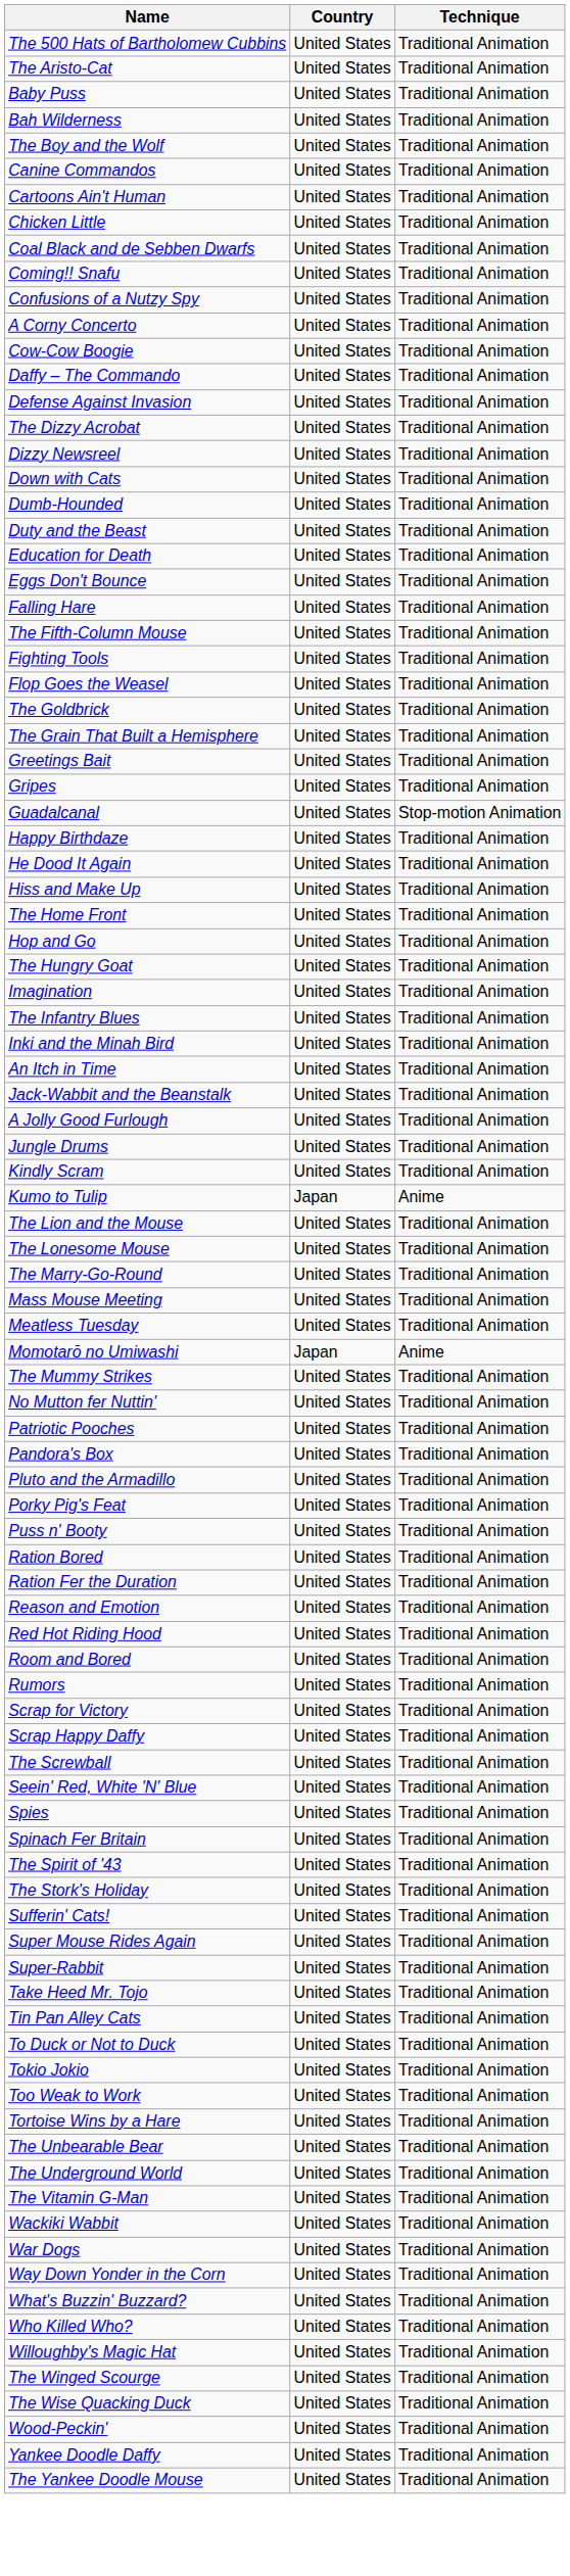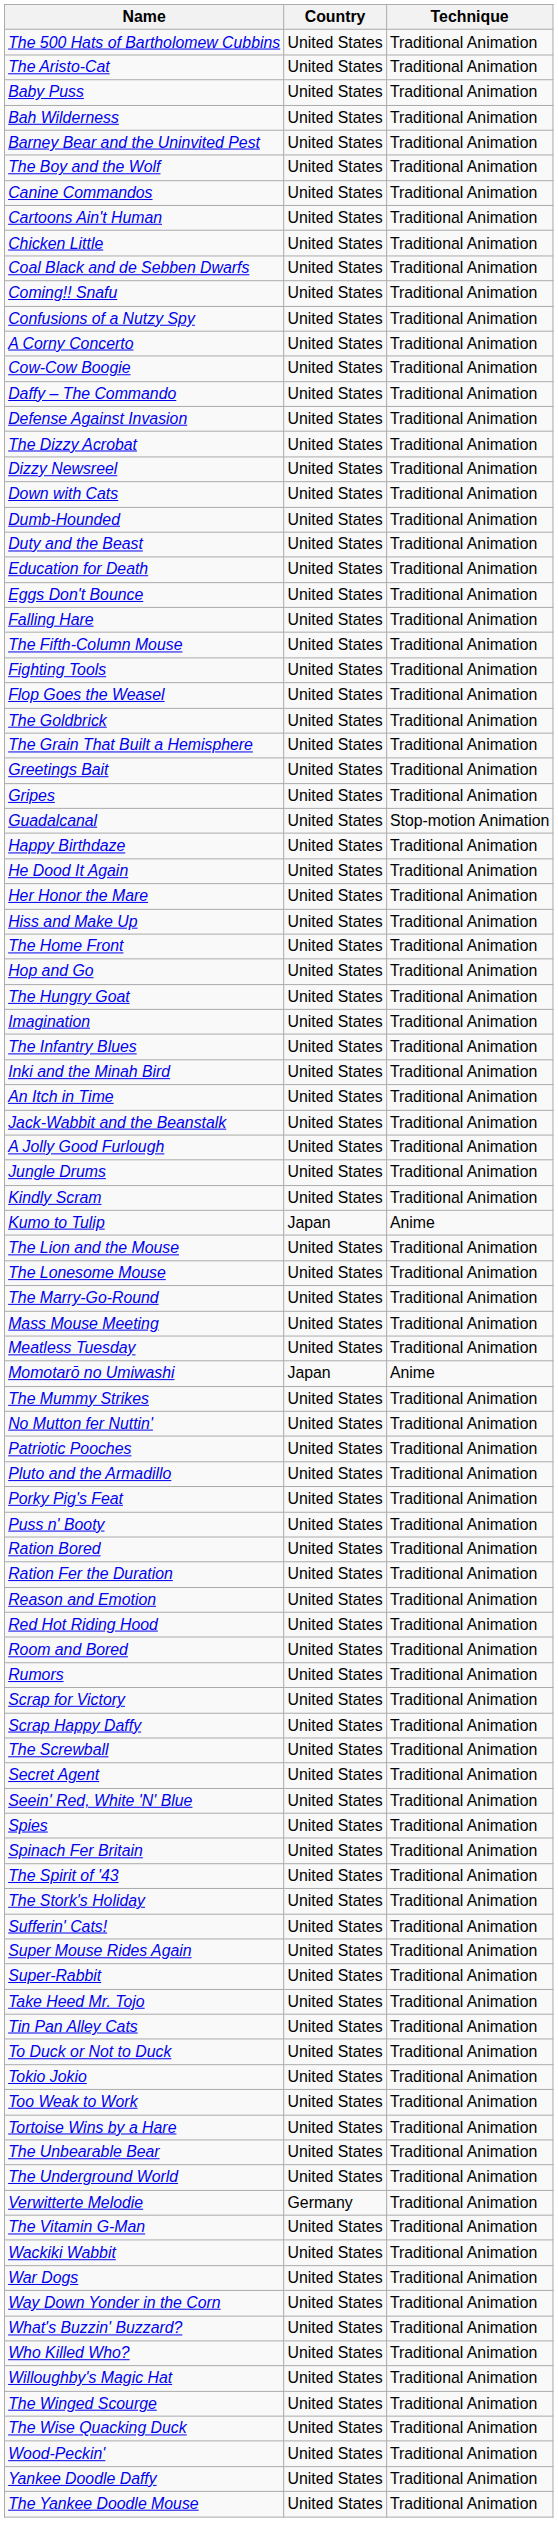 <table class="wikitable sortable">
 <tr>
 <th>Name</th>
 <th>Country</th>
 <th>Technique</th>
 </tr>
 <tr>
 <td><em><a href='#'>The 500 Hats of Bartholomew Cubbins</a></em></td>
 <td>United States</td>
 <td>Traditional Animation</td>
 </tr>
 <tr>
 <td><em><a href='#'>The Aristo-Cat</a></em></td>
 <td>United States</td>
 <td>Traditional Animation</td>
 </tr>
 <tr>
 <td><em><a href='#'>Baby Puss</a></em></td>
 <td>United States</td>
 <td>Traditional Animation</td>
 </tr>
 <tr>
 <td><em><a href='#'>Bah Wilderness</a></em></td>
+<td>United States</td>
+<td>Traditional Animation</td>
+</tr>
+<tr>
+<td><em><a href='#'>Barney Bear and the Uninvited Pest</a></em></td>
 <td>United States</td>
 <td>Traditional Animation</td>
 </tr>
 <tr>
 <td><em><a href='#'>The Boy and the Wolf</a></em></td>
 <td>United States</td>
 <td>Traditional Animation</td>
 </tr>
 <tr>
 <td><em><a href='#'>Canine Commandos</a></em></td>
 <td>United States</td>
 <td>Traditional Animation</td>
 </tr>
 <tr>
 <td><em><a href='#'>Cartoons Ain't Human</a></em></td>
 <td>United States</td>
 <td>Traditional Animation</td>
 </tr>
 <tr>
 <td><em><a href='#'>Chicken Little</a></em></td>
 <td>United States</td>
 <td>Traditional Animation</td>
 </tr>
 <tr>
 <td><em><a href='#'>Coal Black and de Sebben Dwarfs</a></em></td>
 <td>United States</td>
 <td>Traditional Animation</td>
 </tr>
 <tr>
 <td><em><a href='#'>Coming!! Snafu</a></em></td>
 <td>United States</td>
 <td>Traditional Animation</td>
 </tr>
 <tr>
 <td><em><a href='#'>Confusions of a Nutzy Spy</a></em></td>
 <td>United States</td>
 <td>Traditional Animation</td>
 </tr>
 <tr>
 <td><em><a href='#'>A Corny Concerto</a></em></td>
 <td>United States</td>
 <td>Traditional Animation</td>
 </tr>
 <tr>
 <td><em><a href='#'>Cow-Cow Boogie</a></em></td>
 <td>United States</td>
 <td>Traditional Animation</td>
 </tr>
 <tr>
 <td><em><a href='#'>Daffy – The Commando</a></em></td>
 <td>United States</td>
 <td>Traditional Animation</td>
 </tr>
 <tr>
 <td><em><a href='#'>Defense Against Invasion</a></em></td>
 <td>United States</td>
 <td>Traditional Animation</td>
 </tr>
 <tr>
 <td><em><a href='#'>The Dizzy Acrobat</a></em></td>
 <td>United States</td>
 <td>Traditional Animation</td>
 </tr>
 <tr>
 <td><em><a href='#'>Dizzy Newsreel</a></em></td>
 <td>United States</td>
 <td>Traditional Animation</td>
 </tr>
 <tr>
 <td><em><a href='#'>Down with Cats</a></em></td>
 <td>United States</td>
 <td>Traditional Animation</td>
 </tr>
 <tr>
 <td><em><a href='#'>Dumb-Hounded</a></em></td>
 <td>United States</td>
 <td>Traditional Animation</td>
 </tr>
 <tr>
 <td><em><a href='#'>Duty and the Beast</a></em></td>
 <td>United States</td>
 <td>Traditional Animation</td>
 </tr>
 <tr>
 <td><em><a href='#'>Education for Death</a></em></td>
 <td>United States</td>
 <td>Traditional Animation</td>
 </tr>
 <tr>
 <td><em><a href='#'>Eggs Don't Bounce</a></em></td>
 <td>United States</td>
 <td>Traditional Animation</td>
 </tr>
 <tr>
 <td><em><a href='#'>Falling Hare</a></em></td>
 <td>United States</td>
 <td>Traditional Animation</td>
 </tr>
 <tr>
 <td><em><a href='#'>The Fifth-Column Mouse</a></em></td>
 <td>United States</td>
 <td>Traditional Animation</td>
 </tr>
 <tr>
 <td><em><a href='#'>Fighting Tools</a></em></td>
 <td>United States</td>
 <td>Traditional Animation</td>
 </tr>
 <tr>
 <td><em><a href='#'>Flop Goes the Weasel</a></em></td>
 <td>United States</td>
 <td>Traditional Animation</td>
 </tr>
 <tr>
 <td><em><a href='#'>The Goldbrick</a></em></td>
 <td>United States</td>
 <td>Traditional Animation</td>
 </tr>
 <tr>
 <td><em><a href='#'>The Grain That Built a Hemisphere</a></em></td>
 <td>United States</td>
 <td>Traditional Animation</td>
 </tr>
 <tr>
 <td><em><a href='#'>Greetings Bait</a></em></td>
 <td>United States</td>
 <td>Traditional Animation</td>
 </tr>
 <tr>
 <td><em><a href='#'>Gripes</a></em></td>
 <td>United States</td>
 <td>Traditional Animation</td>
 </tr>
 <tr>
 <td><em><a href='#'>Guadalcanal</a></em></td>
 <td>United States</td>
 <td>Stop-motion Animation</td>
 </tr>
 <tr>
 <td><em><a href='#'>Happy Birthdaze</a></em></td>
 <td>United States</td>
 <td>Traditional Animation</td>
 </tr>
 <tr>
 <td><em><a href='#'>He Dood It Again</a></em></td>
 <td>United States</td>
 <td>Traditional Animation</td>
 </tr>
 <tr>
+<td><em><a href='#'>Her Honor the Mare</a></em></td>
+<td>United States</td>
+<td>Traditional Animation</td>
+</tr>
+<tr>
 <td><em><a href='#'>Hiss and Make Up</a></em></td>
 <td>United States</td>
 <td>Traditional Animation</td>
 </tr>
 <tr>
 <td><em><a href='#'>The Home Front</a></em></td>
 <td>United States</td>
 <td>Traditional Animation</td>
 </tr>
 <tr>
 <td><em><a href='#'>Hop and Go</a></em></td>
 <td>United States</td>
 <td>Traditional Animation</td>
 </tr>
 <tr>
 <td><em><a href='#'>The Hungry Goat</a></em></td>
 <td>United States</td>
 <td>Traditional Animation</td>
 </tr>
 <tr>
 <td><em><a href='#'>Imagination</a></em></td>
 <td>United States</td>
 <td>Traditional Animation</td>
 </tr>
 <tr>
 <td><em><a href='#'>The Infantry Blues</a></em></td>
 <td>United States</td>
 <td>Traditional Animation</td>
 </tr>
 <tr>
 <td><em><a href='#'>Inki and the Minah Bird</a></em></td>
 <td>United States</td>
 <td>Traditional Animation</td>
 </tr>
 <tr>
 <td><em><a href='#'>An Itch in Time</a></em></td>
 <td>United States</td>
 <td>Traditional Animation</td>
 </tr>
 <tr>
 <td><em><a href='#'>Jack-Wabbit and the Beanstalk</a></em></td>
 <td>United States</td>
 <td>Traditional Animation</td>
 </tr>
 <tr>
 <td><em><a href='#'>A Jolly Good Furlough</a></em></td>
 <td>United States</td>
 <td>Traditional Animation</td>
 </tr>
 <tr>
 <td><em><a href='#'>Jungle Drums</a></em></td>
 <td>United States</td>
 <td>Traditional Animation</td>
 </tr>
 <tr>
 <td><em><a href='#'>Kindly Scram</a></em></td>
 <td>United States</td>
 <td>Traditional Animation</td>
 </tr>
 <tr>
 <td><em><a href='#'>Kumo to Tulip</a></em></td>
 <td>Japan</td>
 <td>Anime</td>
 </tr>
 <tr>
 <td><em><a href='#'>The Lion and the Mouse</a></em></td>
 <td>United States</td>
 <td>Traditional Animation</td>
 </tr>
 <tr>
 <td><em><a href='#'>The Lonesome Mouse</a></em></td>
 <td>United States</td>
 <td>Traditional Animation</td>
 </tr>
 <tr>
 <td><em><a href='#'>The Marry-Go-Round</a></em></td>
 <td>United States</td>
 <td>Traditional Animation</td>
 </tr>
 <tr>
 <td><em><a href='#'>Mass Mouse Meeting</a></em></td>
 <td>United States</td>
 <td>Traditional Animation</td>
 </tr>
 <tr>
 <td><em><a href='#'>Meatless Tuesday</a></em></td>
 <td>United States</td>
 <td>Traditional Animation</td>
 </tr>
 <tr>
 <td><em><a href='#'>Momotarō no Umiwashi</a></em></td>
 <td>Japan</td>
 <td>Anime</td>
 </tr>
 <tr>
 <td><em><a href='#'>The Mummy Strikes</a></em></td>
 <td>United States</td>
 <td>Traditional Animation</td>
 </tr>
 <tr>
 <td><em><a href='#'>No Mutton fer Nuttin'</a></em></td>
 <td>United States</td>
 <td>Traditional Animation</td>
 </tr>
 <tr>
 <td><em><a href='#'>Patriotic Pooches</a></em></td>
 <td>United States</td>
 <td>Traditional Animation</td>
 </tr>
 <tr>
-<td><em><a href='#'>Pandora's Box</a></em></td>
-<td>United States</td>
-<td>Traditional Animation</td>
-</tr>
-<tr>
 <td><em><a href='#'>Pluto and the Armadillo</a></em></td>
 <td>United States</td>
 <td>Traditional Animation</td>
 </tr>
 <tr>
 <td><em><a href='#'>Porky Pig's Feat</a></em></td>
 <td>United States</td>
 <td>Traditional Animation</td>
 </tr>
 <tr>
 <td><em><a href='#'>Puss n' Booty</a></em></td>
 <td>United States</td>
 <td>Traditional Animation</td>
 </tr>
 <tr>
 <td><em><a href='#'>Ration Bored</a></em></td>
 <td>United States</td>
 <td>Traditional Animation</td>
 </tr>
 <tr>
 <td><em><a href='#'>Ration Fer the Duration</a></em></td>
 <td>United States</td>
 <td>Traditional Animation</td>
 </tr>
 <tr>
 <td><em><a href='#'>Reason and Emotion</a></em></td>
 <td>United States</td>
 <td>Traditional Animation</td>
 </tr>
 <tr>
 <td><em><a href='#'>Red Hot Riding Hood</a></em></td>
 <td>United States</td>
 <td>Traditional Animation</td>
 </tr>
 <tr>
 <td><em><a href='#'>Room and Bored</a></em></td>
 <td>United States</td>
 <td>Traditional Animation</td>
 </tr>
 <tr>
 <td><em><a href='#'>Rumors</a></em></td>
 <td>United States</td>
 <td>Traditional Animation</td>
 </tr>
 <tr>
 <td><em><a href='#'>Scrap for Victory</a></em></td>
 <td>United States</td>
 <td>Traditional Animation</td>
 </tr>
 <tr>
 <td><em><a href='#'>Scrap Happy Daffy</a></em></td>
 <td>United States</td>
 <td>Traditional Animation</td>
 </tr>
 <tr>
 <td><em><a href='#'>The Screwball</a></em></td>
+<td>United States</td>
+<td>Traditional Animation</td>
+</tr>
+<tr>
+<td><em><a href='#'>Secret Agent</a></em></td>
 <td>United States</td>
 <td>Traditional Animation</td>
 </tr>
 <tr>
 <td><em><a href='#'>Seein' Red, White 'N' Blue</a></em></td>
 <td>United States</td>
 <td>Traditional Animation</td>
 </tr>
 <tr>
 <td><em><a href='#'>Spies</a></em></td>
 <td>United States</td>
 <td>Traditional Animation</td>
 </tr>
 <tr>
 <td><em><a href='#'>Spinach Fer Britain</a></em></td>
 <td>United States</td>
 <td>Traditional Animation</td>
 </tr>
 <tr>
 <td><em><a href='#'>The Spirit of '43</a></em></td>
 <td>United States</td>
 <td>Traditional Animation</td>
 </tr>
 <tr>
 <td><em><a href='#'>The Stork's Holiday</a></em></td>
 <td>United States</td>
 <td>Traditional Animation</td>
 </tr>
 <tr>
 <td><em><a href='#'>Sufferin' Cats!</a></em></td>
 <td>United States</td>
 <td>Traditional Animation</td>
 </tr>
 <tr>
 <td><em><a href='#'>Super Mouse Rides Again</a></em></td>
 <td>United States</td>
 <td>Traditional Animation</td>
 </tr>
 <tr>
 <td><em><a href='#'>Super-Rabbit</a></em></td>
 <td>United States</td>
 <td>Traditional Animation</td>
 </tr>
 <tr>
 <td><em><a href='#'>Take Heed Mr. Tojo</a></em></td>
 <td>United States</td>
 <td>Traditional Animation</td>
 </tr>
 <tr>
 <td><em><a href='#'>Tin Pan Alley Cats</a></em></td>
 <td>United States</td>
 <td>Traditional Animation</td>
 </tr>
 <tr>
 <td><em><a href='#'>To Duck or Not to Duck</a></em></td>
 <td>United States</td>
 <td>Traditional Animation</td>
 </tr>
 <tr>
 <td><em><a href='#'>Tokio Jokio</a></em></td>
 <td>United States</td>
 <td>Traditional Animation</td>
 </tr>
 <tr>
 <td><em><a href='#'>Too Weak to Work</a></em></td>
 <td>United States</td>
 <td>Traditional Animation</td>
 </tr>
 <tr>
 <td><em><a href='#'>Tortoise Wins by a Hare</a></em></td>
 <td>United States</td>
 <td>Traditional Animation</td>
 </tr>
 <tr>
 <td><em><a href='#'>The Unbearable Bear</a></em></td>
 <td>United States</td>
 <td>Traditional Animation</td>
 </tr>
 <tr>
 <td><em><a href='#'>The Underground World</a></em></td>
 <td>United States</td>
 <td>Traditional Animation</td>
 </tr>
 <tr>
+<td><em><a href='#'>Verwitterte Melodie</a></em></td>
+<td>Germany</td>
+<td>Traditional Animation</td>
+</tr>
+<tr>
 <td><em><a href='#'>The Vitamin G-Man</a></em></td>
 <td>United States</td>
 <td>Traditional Animation</td>
 </tr>
 <tr>
 <td><em><a href='#'>Wackiki Wabbit</a></em></td>
 <td>United States</td>
 <td>Traditional Animation</td>
 </tr>
 <tr>
 <td><em><a href='#'>War Dogs</a></em></td>
 <td>United States</td>
 <td>Traditional Animation</td>
 </tr>
 <tr>
 <td><em><a href='#'>Way Down Yonder in the Corn</a></em></td>
 <td>United States</td>
 <td>Traditional Animation</td>
 </tr>
 <tr>
 <td><em><a href='#'>What's Buzzin' Buzzard?</a></em></td>
 <td>United States</td>
 <td>Traditional Animation</td>
 </tr>
 <tr>
 <td><em><a href='#'>Who Killed Who?</a></em></td>
 <td>United States</td>
 <td>Traditional Animation</td>
 </tr>
 <tr>
 <td><em><a href='#'>Willoughby's Magic Hat</a></em></td>
 <td>United States</td>
 <td>Traditional Animation</td>
 </tr>
 <tr>
 <td><em><a href='#'>The Winged Scourge</a></em></td>
 <td>United States</td>
 <td>Traditional Animation</td>
 </tr>
 <tr>
 <td><em><a href='#'>The Wise Quacking Duck</a></em></td>
 <td>United States</td>
 <td>Traditional Animation</td>
 </tr>
 <tr>
 <td><em><a href='#'>Wood-Peckin'</a></em></td>
 <td>United States</td>
 <td>Traditional Animation</td>
 </tr>
 <tr>
 <td><em><a href='#'>Yankee Doodle Daffy</a></em></td>
 <td>United States</td>
 <td>Traditional Animation</td>
 </tr>
 <tr>
 <td><em><a href='#'>The Yankee Doodle Mouse</a></em></td>
 <td>United States</td>
 <td>Traditional Animation</td>
 </tr>
 </table>
